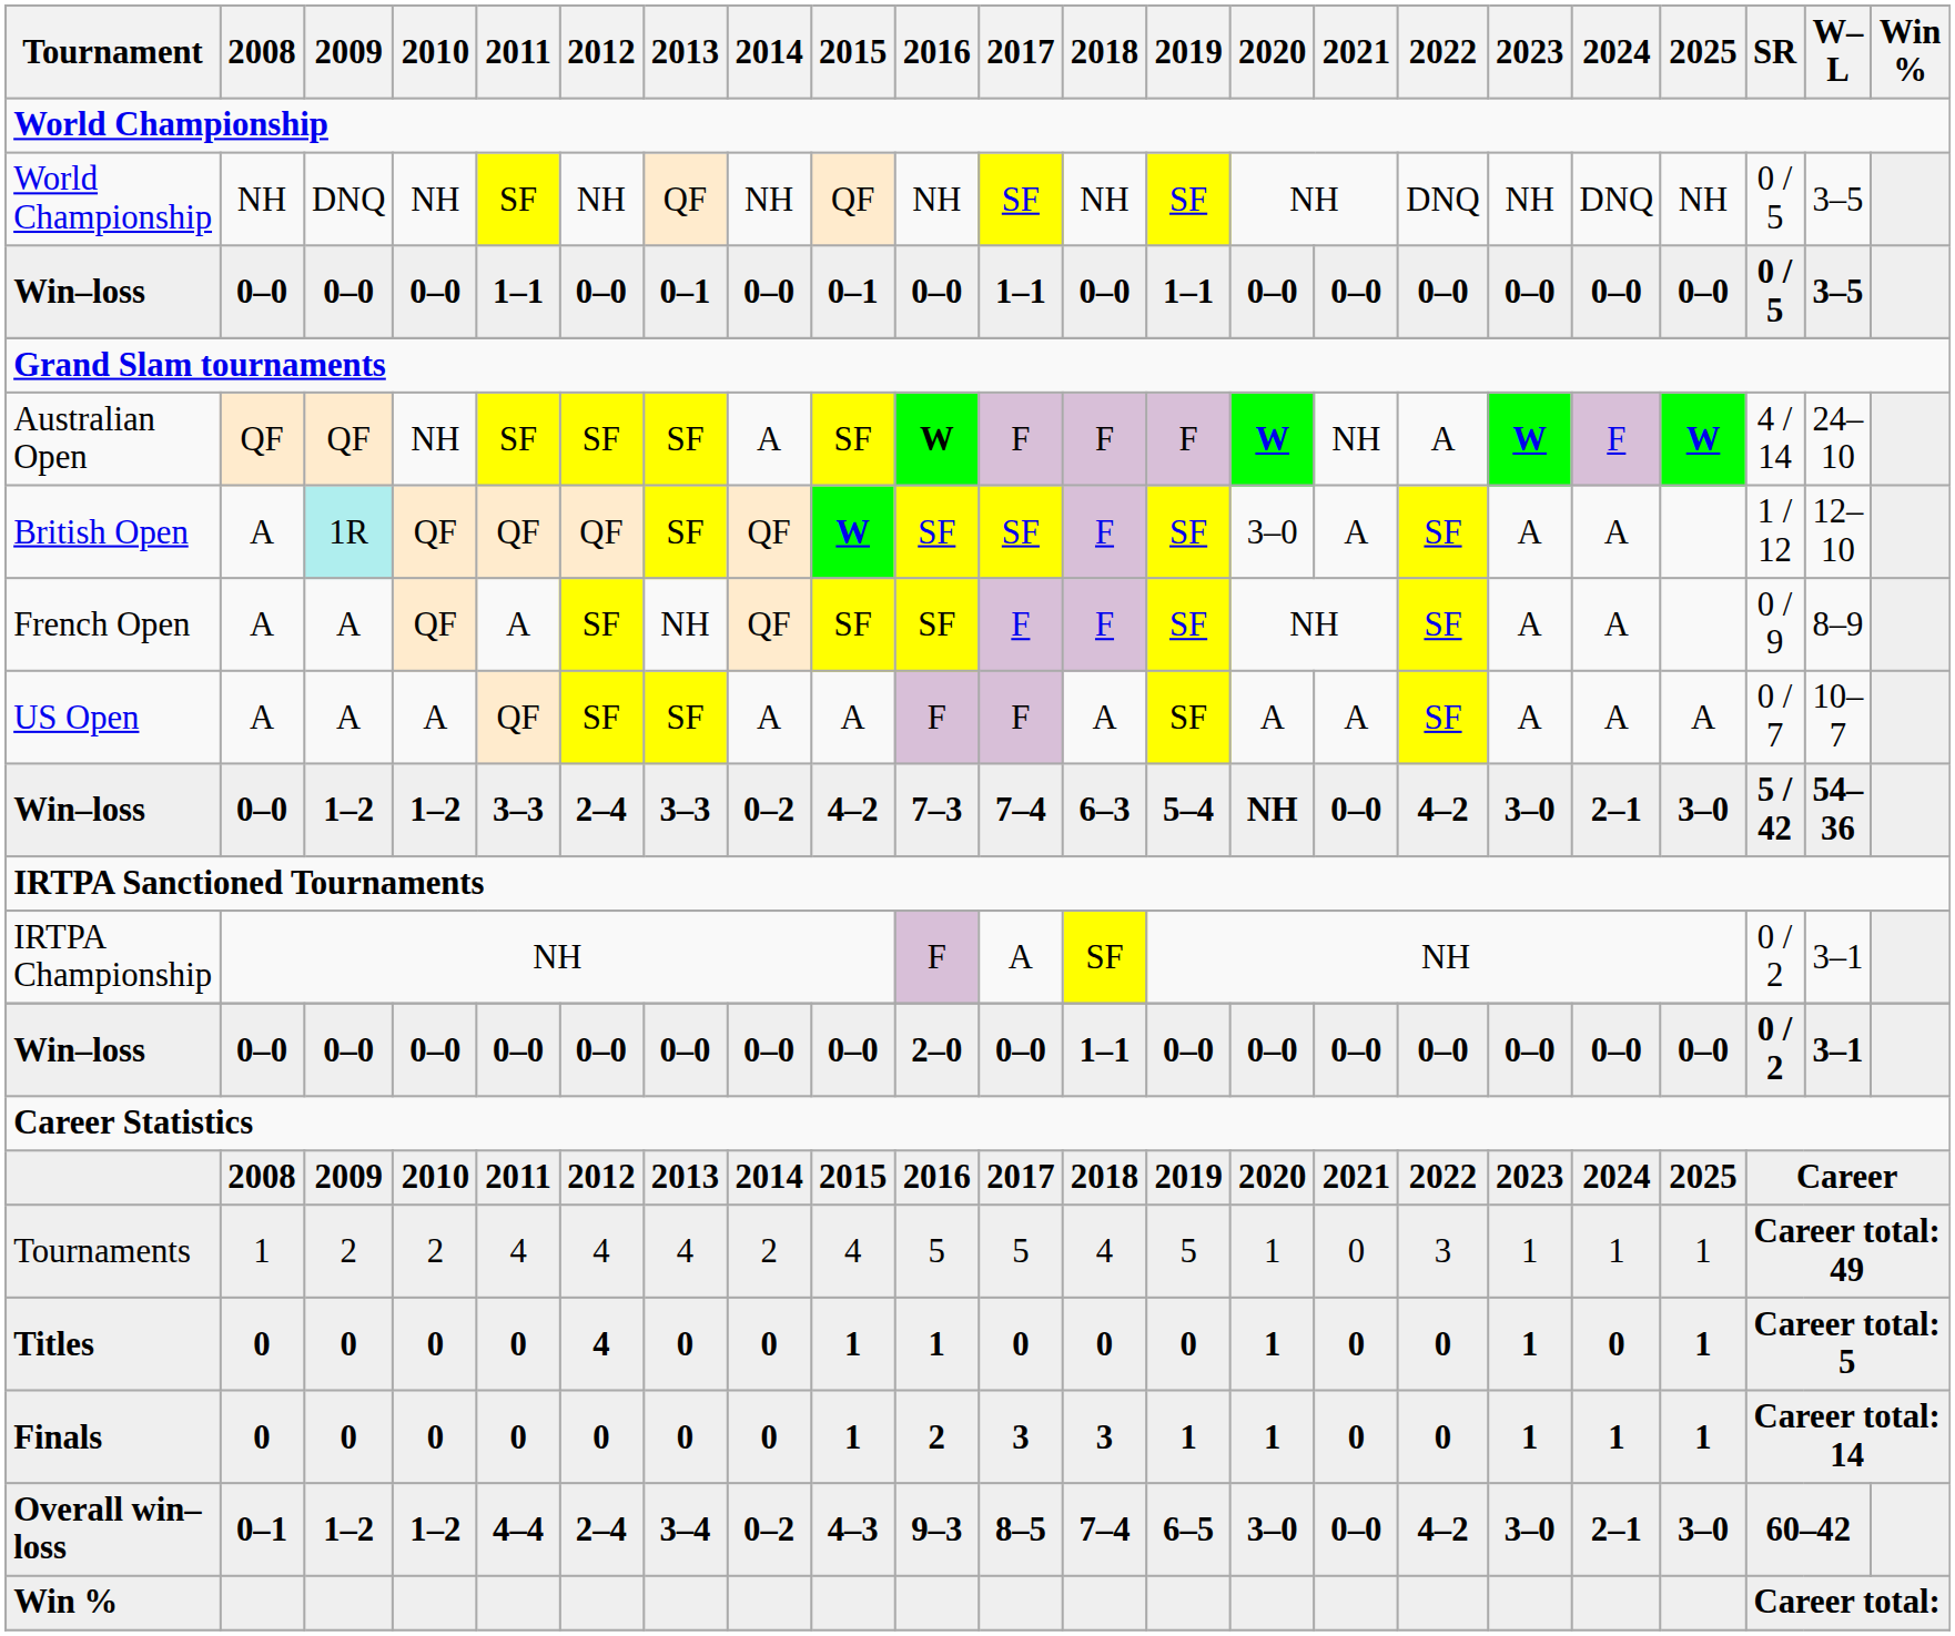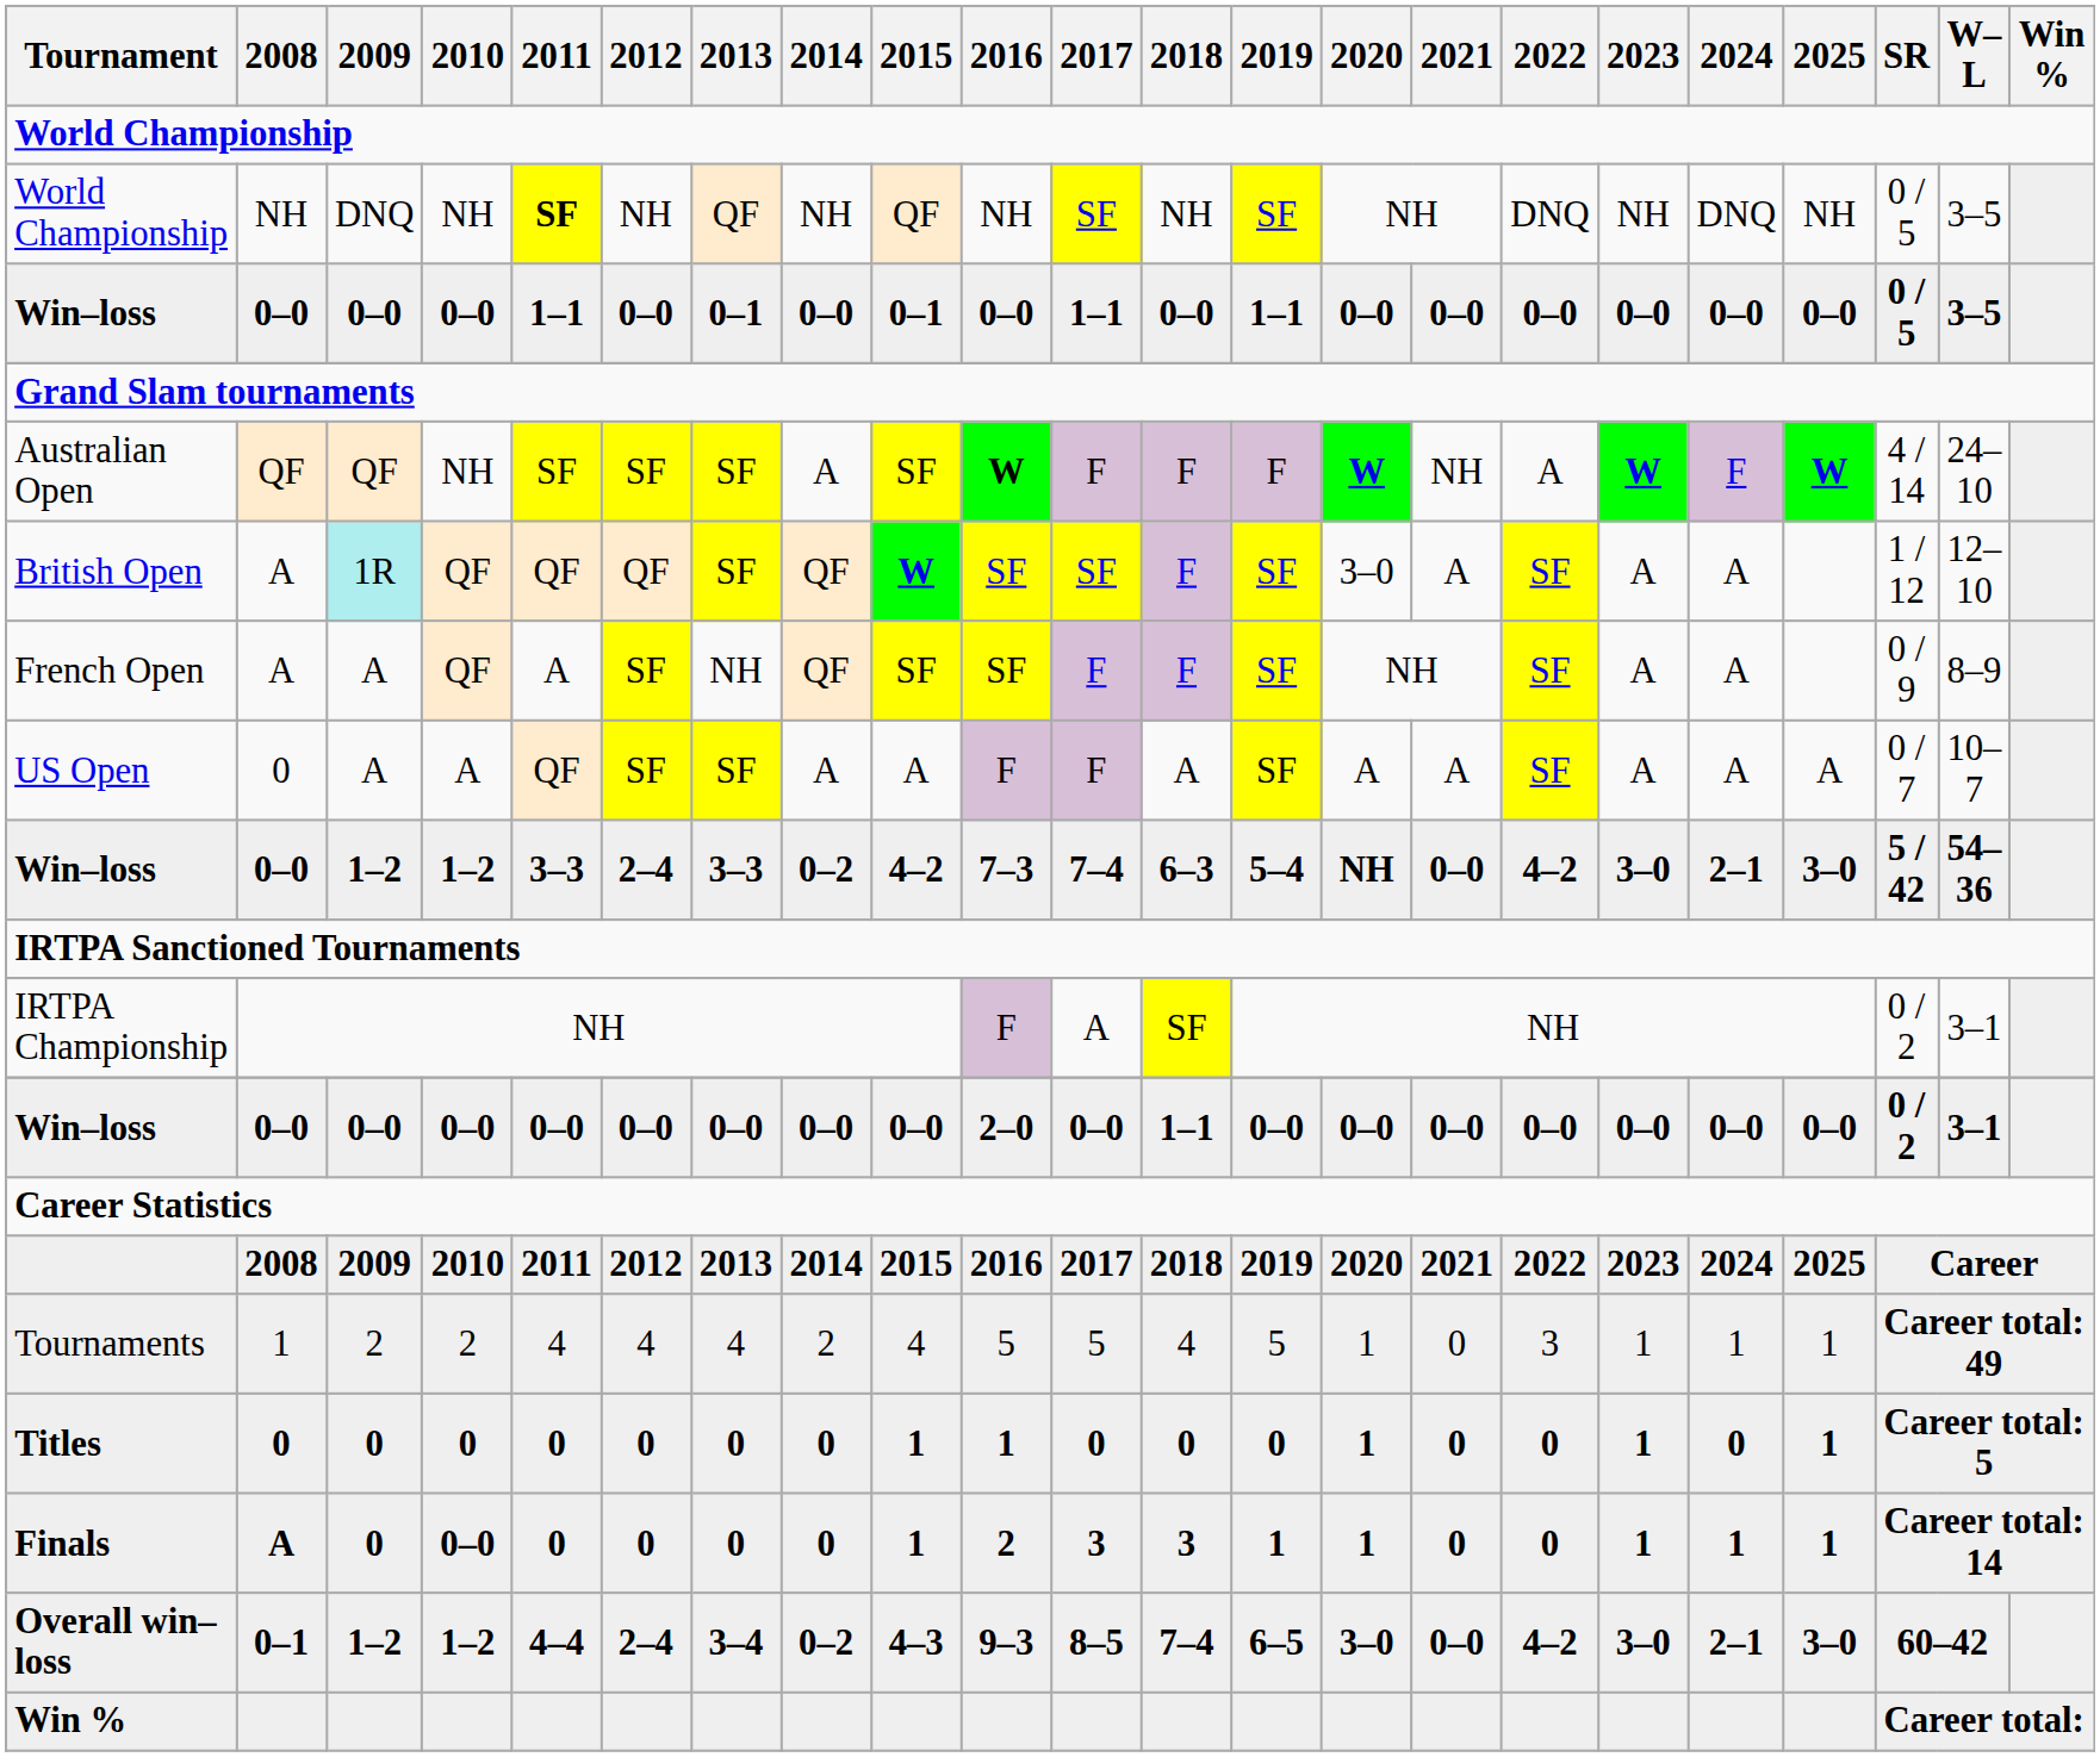 <table class="wikitable nowrap" style=text-align:center;font-size:94%>
 <tr>
 <th>Tournament</th>
 <th>2008</th>
 <th>2009</th>
 <th>2010</th>
 <th>2011</th>
 <th>2012</th>
 <th>2013</th>
 <th>2014</th>
 <th>2015</th>
 <th>2016</th>
 <th>2017</th>
 <th>2018</th>
 <th>2019</th>
 <th>2020</th>
 <th>2021</th>
 <th>2022</th>
 <th>2023</th>
 <th>2024</th>
 <th>2025</th>
 <th>SR</th>
 <th>W–L</th>
 <th>Win %</th>
 </tr>
 <tr>
 <td colspan="22" style="text-align:left"><strong><a href='#'>World Championship</a></strong></td>
 </tr>
 <tr>
 <td align=left><a href='#'>World Championship</a></td>
 <td>NH</td>
 <td>DNQ</td>
 <td>NH</td>
-<td style="background:yellow;">SF</td>
+<td style="background:yellow;"><strong>SF</strong></td>
 <td>NH</td>
 <td bgcolor=ffebcd>QF</td>
 <td>NH</td>
 <td bgcolor=ffebcd>QF</td>
 <td>NH</td>
 <td style="background:yellow;"><a href='#'>SF</a></td>
 <td>NH</td>
 <td style="background:yellow;"><a href='#'>SF</a></td>
 <td colspan=2>NH</td>
 <td>DNQ</td>
 <td>NH</td>
 <td>DNQ</td>
 <td>NH</td>
 <td>0 / 5</td>
 <td>3–5</td>
 <td bgcolor=efefef></td>
 </tr>
 <tr style=font-weight:bold;background:#efefef>
 <td style=text-align:left>Win–loss</td>
 <td>0–0</td>
 <td>0–0</td>
 <td>0–0</td>
 <td>1–1</td>
 <td>0–0</td>
 <td>0–1</td>
 <td>0–0</td>
 <td>0–1</td>
 <td>0–0</td>
 <td>1–1</td>
 <td>0–0</td>
 <td>1–1</td>
 <td>0–0</td>
 <td>0–0</td>
 <td>0–0</td>
 <td>0–0</td>
 <td>0–0</td>
 <td>0–0</td>
 <td>0 / 5</td>
 <td>3–5</td>
 <td bgcolor=efefef></td>
 </tr>
 <tr style=font-weight:bold;background:#efefef>
 </tr>
 <tr>
 <td colspan="22" style="text-align:left"><strong><a href='#'>Grand Slam tournaments</a></strong></td>
 </tr>
 <tr>
 <td align=left>Australian Open</td>
 <td bgcolor=ffebcd>QF</td>
 <td bgcolor=ffebcd>QF</td>
 <td>NH</td>
 <td style="background:yellow;">SF</td>
 <td style="background:yellow;">SF</td>
 <td style="background:yellow;">SF</td>
 <td>A</td>
 <td style="background:yellow;">SF</td>
 <td bgcolor=lime><strong>W</strong></td>
 <td style="background:thistle;">F</td>
 <td style="background:thistle;">F</td>
 <td style="background:thistle;">F</td>
 <td bgcolor=lime><a href='#'><strong>W</strong></a></td>
 <td>NH</td>
 <td>A</td>
 <td bgcolor=lime><a href='#'><strong>W</strong></a></td>
 <td style="background:thistle;"><a href='#'>F</a></td>
 <td bgcolor=lime><a href='#'><strong>W</strong></a></td>
 <td>4 / 14</td>
 <td>24–10</td>
 <td bgcolor=efefef></td>
 </tr>
 <tr>
 <td align=left><a href='#'>British Open</a></td>
 <td>A</td>
 <td bgcolor=afeeee>1R</td>
 <td bgcolor=ffebcd>QF</td>
 <td bgcolor=ffebcd>QF</td>
 <td bgcolor=ffebcd>QF</td>
 <td style="background:yellow;">SF</td>
 <td bgcolor=ffebcd>QF</td>
 <td bgcolor=lime><a href='#'><strong>W</strong></a></td>
 <td style="background:yellow;"><a href='#'>SF</a></td>
 <td style="background:yellow;"><a href='#'>SF</a></td>
 <td style="background:thistle;"><a href='#'>F</a></td>
 <td style="background:yellow;"><a href='#'>SF</a></td>
 <td>3–0</td>
 <td>A</td>
 <td style="background:yellow;"><a href='#'>SF</a></td>
 <td>A</td>
 <td>A</td>
 <td></td>
 <td>1 / 12</td>
 <td>12–10</td>
 <td bgcolor=efefef></td>
 </tr>
 <tr>
 <td align=left>French Open</td>
 <td>A</td>
 <td>A</td>
 <td bgcolor=ffebcd>QF</td>
 <td>A</td>
 <td style="background:yellow;">SF</td>
 <td>NH</td>
 <td bgcolor=ffebcd>QF</td>
 <td style="background:yellow;">SF</td>
 <td style="background:yellow;">SF</td>
 <td style="background:thistle;"><a href='#'>F</a></td>
 <td style="background:thistle;"><a href='#'>F</a></td>
 <td style="background:yellow;"><a href='#'>SF</a></td>
 <td colspan=2>NH</td>
 <td style="background:yellow;"><a href='#'>SF</a></td>
 <td>A</td>
 <td>A</td>
 <td></td>
 <td>0 / 9</td>
 <td>8–9</td>
 <td bgcolor=efefef></td>
 </tr>
 <tr>
 <td align=left><a href='#'>US Open</a></td>
-<td>A</td>
+<td>0</td>
 <td>A</td>
 <td>A</td>
 <td bgcolor=ffebcd>QF</td>
 <td style="background:yellow;">SF</td>
 <td style="background:yellow;">SF</td>
 <td>A</td>
 <td>A</td>
 <td style="background:thistle;">F</td>
 <td style="background:thistle;">F</td>
 <td>A</td>
 <td style="background:yellow;">SF</td>
 <td>A</td>
 <td>A</td>
 <td style="background:yellow;"><a href='#'>SF</a></td>
 <td>A</td>
 <td>A</td>
 <td>A</td>
 <td>0 / 7</td>
 <td>10–7</td>
 <td bgcolor=efefef></td>
 </tr>
 <tr style=font-weight:bold;background:#efefef>
 <td style=text-align:left>Win–loss</td>
 <td>0–0</td>
 <td>1–2</td>
 <td>1–2</td>
 <td>3–3</td>
 <td>2–4</td>
 <td>3–3</td>
 <td>0–2</td>
 <td>4–2</td>
 <td>7–3</td>
 <td>7–4</td>
 <td>6–3</td>
 <td>5–4</td>
 <td>NH</td>
 <td>0–0</td>
 <td>4–2</td>
 <td>3–0</td>
 <td>2–1</td>
 <td>3–0</td>
 <td>5 / 42</td>
 <td>54–36</td>
 <td bgcolor=efefef></td>
 </tr>
 <tr>
 <td colspan="22" style="text-align:left"><strong>IRTPA Sanctioned Tournaments</strong></td>
 </tr>
 <tr>
 </tr>
 <tr>
 </tr>
 <tr>
 <td align=left>IRTPA Championship</td>
 <td colspan=8>NH</td>
 <td style="background:thistle;">F</td>
 <td>A</td>
 <td style="background:yellow;">SF</td>
 <td colspan=7>NH</td>
 <td>0 / 2</td>
 <td>3–1</td>
 <td bgcolor=efefef></td>
 </tr>
 <tr>
 </tr>
 <tr style=font-weight:bold;background:#efefef>
 <td style=text-align:left>Win–loss</td>
 <td>0–0</td>
 <td>0–0</td>
 <td>0–0</td>
 <td>0–0</td>
 <td>0–0</td>
 <td>0–0</td>
 <td>0–0</td>
 <td>0–0</td>
 <td>2–0</td>
 <td>0–0</td>
 <td>1–1</td>
 <td>0–0</td>
 <td>0–0</td>
 <td>0–0</td>
 <td>0–0</td>
 <td>0–0</td>
 <td>0–0</td>
 <td>0–0</td>
 <td>0 / 2</td>
 <td>3–1</td>
 <td bgcolor=efefef></td>
 </tr>
 <tr>
 <td colspan="22" style="text-align:left"><strong>Career Statistics</strong></td>
 </tr>
 <tr style="font-weight:bold;background:#EFEFEF;">
 <td></td>
 <td>2008</td>
 <td>2009</td>
 <td>2010</td>
 <td>2011</td>
 <td>2012</td>
 <td>2013</td>
 <td>2014</td>
 <td>2015</td>
 <td>2016</td>
 <td>2017</td>
 <td>2018</td>
 <td>2019</td>
 <td>2020</td>
 <td>2021</td>
 <td>2022</td>
 <td>2023</td>
 <td>2024</td>
 <td>2025</td>
 <td colspan=3>Career</td>
 </tr>
 <tr style="background:#EFEFEF">
 <td align=left>Tournaments</td>
 <td>1</td>
 <td>2</td>
 <td>2</td>
 <td>4</td>
 <td>4</td>
 <td>4</td>
 <td>2</td>
 <td>4</td>
 <td>5</td>
 <td>5</td>
 <td>4</td>
 <td>5</td>
 <td>1</td>
 <td>0</td>
 <td>3</td>
 <td>1</td>
 <td>1</td>
 <td>1</td>
 <td colspan="3"><strong>Career total: 49</strong></td>
 </tr>
 <tr style=font-weight:bold;background:#efefef>
 <td style=text-align:left>Titles</td>
 <td>0</td>
 <td>0</td>
 <td>0</td>
 <td>0</td>
-<td>4</td>
+<td>0</td>
 <td>0</td>
 <td>0</td>
 <td>1</td>
 <td>1</td>
 <td>0</td>
 <td>0</td>
 <td>0</td>
 <td>1</td>
 <td>0</td>
 <td>0</td>
 <td>1</td>
 <td>0</td>
 <td>1</td>
 <td colspan="3"><strong>Career total: 5</strong></td>
 </tr>
 <tr style=font-weight:bold;background:#efefef>
 <td style=text-align:left>Finals</td>
+<td>A</td>
 <td>0</td>
-<td>0</td>
-<td>0</td>
+<td>0–0</td>
 <td>0</td>
 <td>0</td>
 <td>0</td>
 <td>0</td>
 <td>1</td>
 <td>2</td>
 <td>3</td>
 <td>3</td>
 <td>1</td>
 <td>1</td>
 <td>0</td>
 <td>0</td>
 <td>1</td>
 <td>1</td>
 <td>1</td>
 <td colspan="3"><strong>Career total: 14</strong></td>
 </tr>
 <tr style=font-weight:bold;background:#efefef>
 <td style=text-align:left>Overall win–loss</td>
 <td>0–1</td>
 <td>1–2</td>
 <td>1–2</td>
 <td>4–4</td>
 <td>2–4</td>
 <td>3–4</td>
 <td>0–2</td>
 <td>4–3</td>
 <td>9–3</td>
 <td>8–5</td>
 <td>7–4</td>
 <td>6–5</td>
 <td>3–0</td>
 <td>0–0</td>
 <td>4–2</td>
 <td>3–0</td>
 <td>2–1</td>
 <td>3–0</td>
 <td colspan="2">60–42</td>
 <td></td>
 </tr>
 <tr style=font-weight:bold;background:#efefef>
 <td align=left>Win %</td>
 <td></td>
 <td></td>
 <td></td>
 <td></td>
 <td></td>
 <td></td>
 <td></td>
 <td></td>
 <td></td>
 <td></td>
 <td></td>
 <td></td>
 <td></td>
 <td></td>
 <td></td>
 <td></td>
 <td></td>
 <td></td>
 <td colspan="3"><strong>Career total: </strong></td>
 </tr>
 </table>
